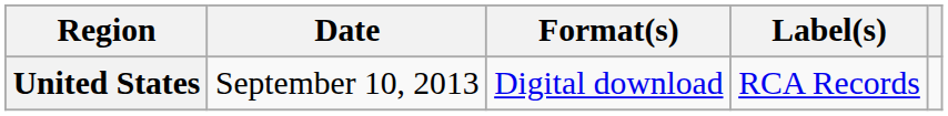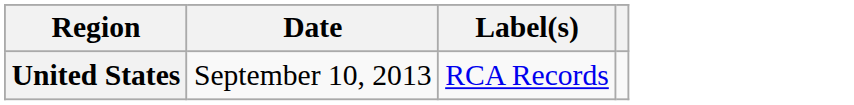 <table class="wikitable plainrowheaders">
 <tr>
 <th scope="col">Region</th>
 <th scope="col">Date</th>
-<th scope="col">Format(s)</th>
 <th scope="col">Label(s)</th>
 <th scope="col"></th>
 </tr>
 <tr>
 <th scope="row">United States</th>
 <td>September 10, 2013</td>
-<td><a href='#'>Digital download</a></td>
 <td><a href='#'>RCA Records</a></td>
 <td></td>
 </tr>
 </table>
